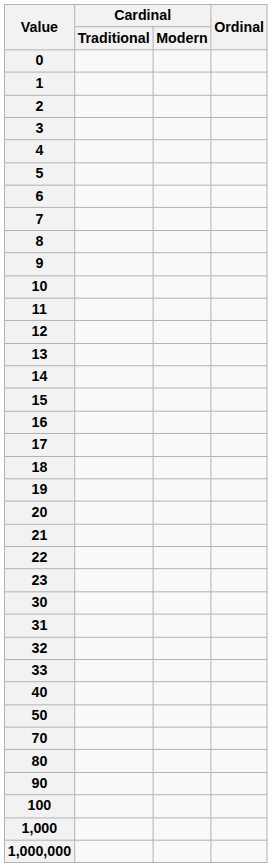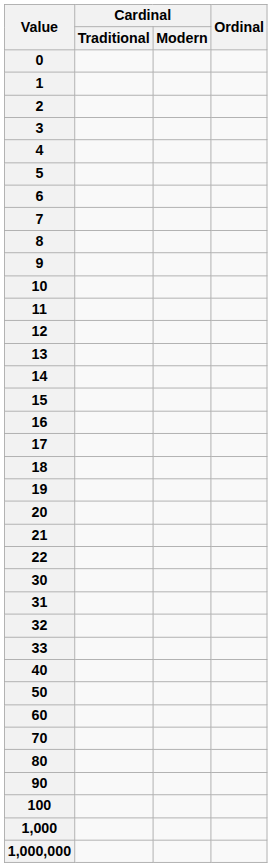 <table class="wikitable mw-collapsible">
 <tr>
 <th rowspan="2">Value</th>
 <th colspan="2">Cardinal</th>
 <th rowspan="2">Ordinal</th>
 </tr>
 <tr>
 <th>Traditional</th>
 <th>Modern</th>
 </tr>
 <tr>
 <th>0</th>
 <td></td>
 <td></td>
 <td></td>
 </tr>
 <tr>
 <th>1</th>
 <td></td>
 <td></td>
 <td></td>
 </tr>
 <tr>
 <th>2</th>
 <td></td>
 <td></td>
 <td></td>
 </tr>
 <tr>
 <th>3</th>
 <td></td>
 <td></td>
 <td></td>
 </tr>
 <tr>
 <th>4</th>
 <td></td>
 <td></td>
 <td></td>
 </tr>
 <tr>
 <th>5</th>
 <td></td>
 <td></td>
 <td></td>
 </tr>
 <tr>
 <th>6</th>
 <td></td>
 <td></td>
 <td></td>
 </tr>
 <tr>
 <th>7</th>
 <td></td>
 <td></td>
 <td></td>
 </tr>
 <tr>
 <th>8</th>
 <td></td>
 <td></td>
 <td></td>
 </tr>
 <tr>
 <th>9</th>
 <td></td>
 <td></td>
 <td></td>
 </tr>
 <tr>
 <th>10</th>
 <td></td>
 <td></td>
 <td></td>
 </tr>
 <tr>
 <th>11</th>
 <td></td>
 <td></td>
 <td></td>
 </tr>
 <tr>
 <th>12</th>
 <td></td>
 <td></td>
 <td></td>
 </tr>
 <tr>
 <th>13</th>
 <td></td>
 <td></td>
 <td></td>
 </tr>
 <tr>
 <th>14</th>
 <td></td>
 <td></td>
 <td></td>
 </tr>
 <tr>
 <th>15</th>
 <td></td>
 <td></td>
 <td></td>
 </tr>
 <tr>
 <th>16</th>
 <td></td>
 <td></td>
 <td></td>
 </tr>
 <tr>
 <th>17</th>
 <td></td>
 <td></td>
 <td></td>
 </tr>
 <tr>
 <th>18</th>
 <td></td>
 <td></td>
 <td></td>
 </tr>
 <tr>
 <th>19</th>
 <td></td>
 <td></td>
 <td></td>
 </tr>
 <tr>
 <th>20</th>
 <td></td>
 <td></td>
 <td></td>
 </tr>
 <tr>
 <th>21</th>
 <td></td>
 <td></td>
 <td></td>
 </tr>
 <tr>
 <th>22</th>
 <td></td>
 <td></td>
 <td></td>
 </tr>
 <tr>
-<th>23</th>
-<td></td>
-<td></td>
-<td></td>
-</tr>
-<tr>
 <th>30</th>
 <td></td>
 <td></td>
 <td></td>
 </tr>
 <tr>
 <th>31</th>
 <td></td>
 <td></td>
 <td></td>
 </tr>
 <tr>
 <th>32</th>
 <td></td>
 <td></td>
 <td></td>
 </tr>
 <tr>
 <th>33</th>
 <td></td>
 <td></td>
 <td></td>
 </tr>
 <tr>
 <th>40</th>
 <td></td>
 <td></td>
 <td></td>
 </tr>
 <tr>
 <th>50</th>
+<td></td>
+<td></td>
+<td></td>
+</tr>
+<tr>
+<th>60</th>
 <td></td>
 <td></td>
 <td></td>
 </tr>
 <tr>
 <th>70</th>
 <td></td>
 <td></td>
 <td></td>
 </tr>
 <tr>
 <th>80</th>
 <td></td>
 <td></td>
 <td></td>
 </tr>
 <tr>
 <th>90</th>
 <td></td>
 <td></td>
 <td></td>
 </tr>
 <tr>
 <th>100</th>
 <td></td>
 <td></td>
 <td></td>
 </tr>
 <tr>
 <th>1,000</th>
 <td></td>
 <td></td>
 <td></td>
 </tr>
 <tr>
 <th>1,000,000</th>
 <td></td>
 <td></td>
 <td></td>
 </tr>
 </table>
